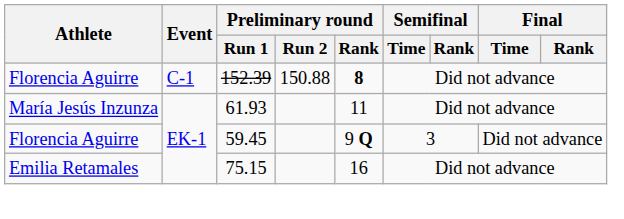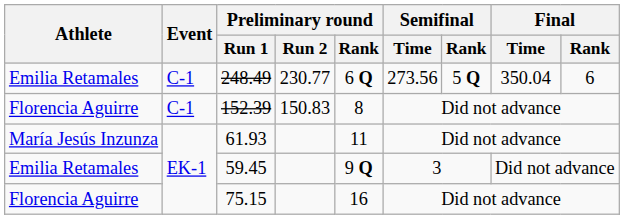 <table class=wikitable style=font-size:90%;text-align:center>
 <tr>
 <th rowspan=2>Athlete</th>
 <th rowspan=2>Event</th>
 <th colspan=3>Preliminary round</th>
 <th colspan=2>Semifinal</th>
 <th colspan=2>Final</th>
 </tr>
 <tr style=font-size:95%>
 <th>Run 1</th>
 <th>Run 2</th>
 <th>Rank</th>
 <th>Time</th>
 <th>Rank</th>
 <th>Time</th>
 <th>Rank</th>
 </tr>
 <tr>
+<td style="text-align:left"><a href='#'>Emilia Retamales</a></td>
+<td style="text-align:left"><a href='#'>C-1</a></td>
+<td><s>248.49</s></td>
+<td>230.77</td>
+<td>6 <strong>Q</strong></td>
+<td>273.56</td>
+<td>5 <strong>Q</strong></td>
+<td>350.04</td>
+<td>6</td>
+</tr>
+<tr>
 <td style="text-align:left"><a href='#'>Florencia Aguirre</a></td>
 <td style="text-align:left"><a href='#'>C-1</a></td>
 <td><s>152.39</s></td>
-<td>150.88</td>
-<td><strong>8</strong></td>
+<td>150.83</td>
+<td>8</td>
 <td colspan="4">Did not advance</td>
 </tr>
 <tr>
 <td style="text-align:left"><a href='#'>María Jesús Inzunza</a></td>
 <td style="text-align:left" rowspan="3"><a href='#'>EK-1</a></td>
 <td>61.93</td>
 <td></td>
 <td>11</td>
 <td colspan="4">Did not advance</td>
 </tr>
 <tr>
-<td style="text-align:left"><a href='#'>Florencia Aguirre</a></td>
+<td style="text-align:left"><a href='#'>Emilia Retamales</a></td>
 <td>59.45</td>
 <td></td>
 <td>9 <strong>Q</strong></td>
 <td colspan="2">3</td>
 <td colspan="2">Did not advance</td>
 </tr>
 <tr>
-<td style="text-align:left"><a href='#'>Emilia Retamales</a></td>
+<td style="text-align:left"><a href='#'>Florencia Aguirre</a></td>
 <td>75.15</td>
 <td></td>
 <td>16</td>
 <td colspan="4">Did not advance</td>
 </tr>
 </table>
